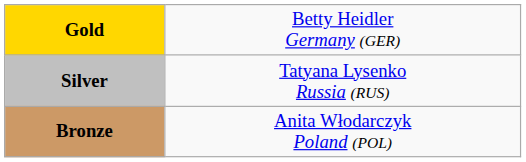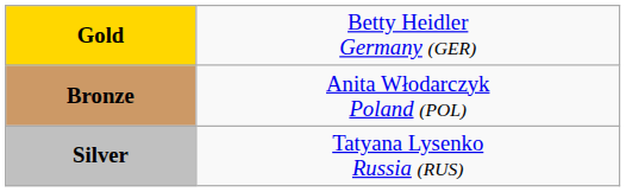 <table class="wikitable" style=" text-align:center; " width="35%">
 <tr>
 <td bgcolor="gold"><strong>Gold</strong></td>
 <td> <a href='#'>Betty Heidler</a><br><em><a href='#'>Germany</a> <small>(GER)</small></em></td>
 </tr>
 <tr>
+<td bgcolor="CC9966"><strong>Bronze</strong></td>
+<td> <a href='#'>Anita Włodarczyk</a><br><em><a href='#'>Poland</a> <small>(POL)</small></em></td>
+</tr>
+<tr>
 <td bgcolor="silver"><strong>Silver</strong></td>
 <td> <a href='#'>Tatyana Lysenko</a><br><em><a href='#'>Russia</a> <small>(RUS)</small></em></td>
 </tr>
-<tr>
-<td bgcolor="CC9966"><strong>Bronze</strong></td>
-<td> <a href='#'>Anita Włodarczyk</a><br><em><a href='#'>Poland</a> <small>(POL)</small></em></td>
-</tr>
 </table>
